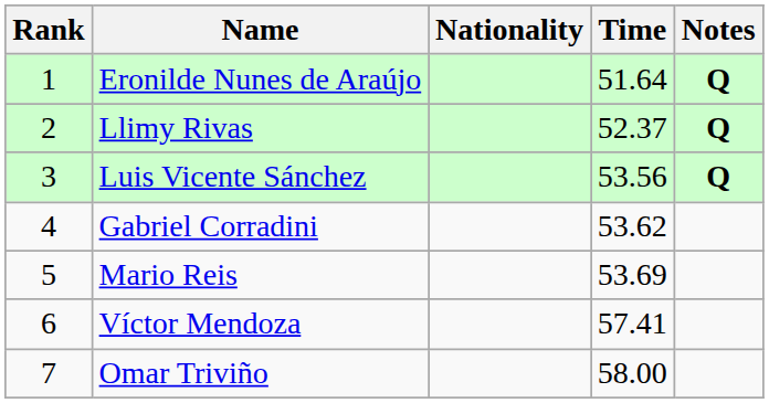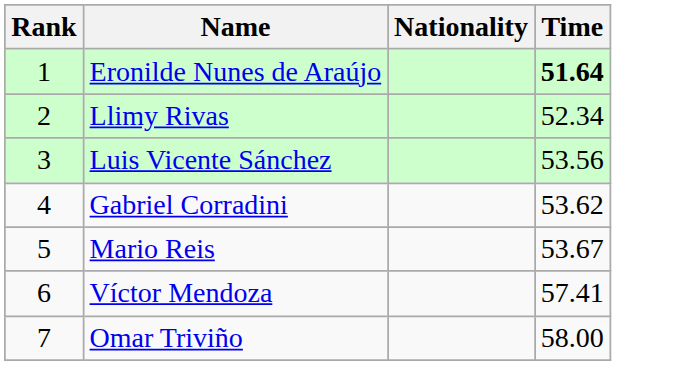 <table class="wikitable sortable" style="text-align:center">
 <tr>
 <th>Rank</th>
 <th>Name</th>
 <th>Nationality</th>
 <th>Time</th>
-<th>Notes</th>
 </tr>
 <tr bgcolor=ccffcc>
 <td align=center>1</td>
 <td align=left><a href='#'>Eronilde Nunes de Araújo</a></td>
 <td align=left></td>
-<td>51.64</td>
-<td><strong>Q</strong></td>
+<td><strong>51.64</strong></td>
 </tr>
 <tr bgcolor=ccffcc>
 <td align=center>2</td>
 <td align=left><a href='#'>Llimy Rivas</a></td>
 <td align=left></td>
-<td>52.37</td>
-<td><strong>Q</strong></td>
+<td>52.34</td>
 </tr>
 <tr bgcolor=ccffcc>
 <td align=center>3</td>
 <td align=left><a href='#'>Luis Vicente Sánchez</a></td>
 <td align=left></td>
 <td>53.56</td>
-<td><strong>Q</strong></td>
 </tr>
 <tr>
 <td align=center>4</td>
 <td align=left><a href='#'>Gabriel Corradini</a></td>
 <td align=left></td>
 <td>53.62</td>
-<td></td>
 </tr>
 <tr>
 <td align=center>5</td>
 <td align=left><a href='#'>Mario Reis</a></td>
 <td align=left></td>
-<td>53.69</td>
-<td></td>
+<td>53.67</td>
 </tr>
 <tr>
 <td align=center>6</td>
 <td align=left><a href='#'>Víctor Mendoza</a></td>
 <td align=left></td>
 <td>57.41</td>
-<td></td>
 </tr>
 <tr>
 <td align=center>7</td>
 <td align=left><a href='#'>Omar Triviño</a></td>
 <td align=left></td>
 <td>58.00</td>
-<td></td>
 </tr>
 </table>
